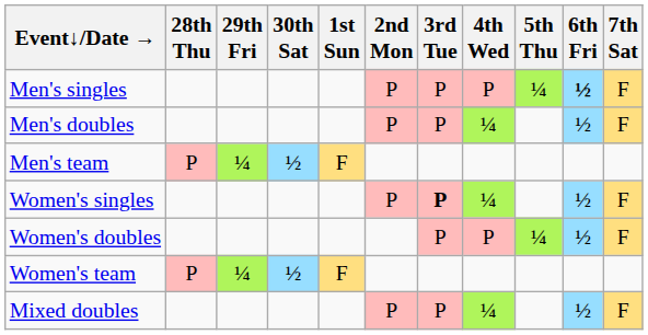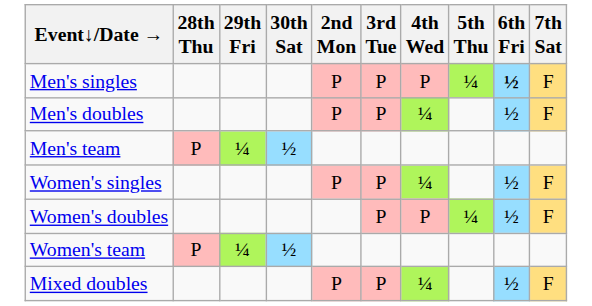 <table class="wikitable" style="margin:0.5em auto; font-size:90%; line-height:1.25em; text-align:center;">
 <tr>
 <th>Event↓/Date →</th>
 <th>28th<br>Thu</th>
 <th>29th<br>Fri</th>
 <th>30th<br>Sat</th>
-<th>1st<br>Sun</th>
 <th>2nd<br>Mon</th>
 <th>3rd<br>Tue</th>
 <th>4th<br>Wed</th>
 <th>5th<br>Thu</th>
 <th>6th<br>Fri</th>
 <th>7th<br>Sat</th>
 </tr>
 <tr>
 <td align="left"><a href='#'>Men's singles</a></td>
-<td></td>
 <td></td>
 <td></td>
 <td></td>
 <td bgcolor="#FFBBBB">P</td>
 <td bgcolor="#FFBBBB">P</td>
 <td bgcolor="#FFBBBB">P</td>
 <td bgcolor="#AFF55B">¼</td>
 <td bgcolor="#97DEFF"><strong>½</strong></td>
 <td bgcolor="#FFDF80">F</td>
 </tr>
 <tr>
 <td align="left"><a href='#'>Men's doubles</a></td>
 <td></td>
 <td></td>
 <td></td>
-<td></td>
 <td bgcolor="#FFBBBB">P</td>
 <td bgcolor="#FFBBBB">P</td>
 <td bgcolor="#AFF55B">¼</td>
 <td></td>
 <td bgcolor="#97DEFF">½</td>
 <td bgcolor="#FFDF80">F</td>
 </tr>
 <tr>
 <td align="left"><a href='#'>Men's team</a></td>
 <td bgcolor="#FFBBBB">P</td>
 <td bgcolor="#AFF55B">¼</td>
 <td bgcolor="#97DEFF">½</td>
-<td bgcolor="#FFDF80">F</td>
 <td></td>
 <td></td>
 <td></td>
 <td></td>
 <td></td>
 <td></td>
 </tr>
 <tr>
 <td align="left"><a href='#'>Women's singles</a></td>
 <td></td>
 <td></td>
 <td></td>
-<td></td>
 <td bgcolor="#FFBBBB">P</td>
-<td bgcolor="#FFBBBB"><strong>P</strong></td>
+<td bgcolor="#FFBBBB">P</td>
 <td bgcolor="#AFF55B">¼</td>
 <td></td>
 <td bgcolor="#97DEFF">½</td>
 <td bgcolor="#FFDF80">F</td>
 </tr>
 <tr>
 <td align="left"><a href='#'>Women's doubles</a></td>
-<td></td>
 <td></td>
 <td></td>
 <td></td>
 <td></td>
 <td bgcolor="#FFBBBB">P</td>
 <td bgcolor="#FFBBBB">P</td>
 <td bgcolor="#AFF55B">¼</td>
 <td bgcolor="#97DEFF">½</td>
 <td bgcolor="#FFDF80">F</td>
 </tr>
 <tr>
 <td align="left"><a href='#'>Women's team</a></td>
 <td bgcolor="#FFBBBB">P</td>
 <td bgcolor="#AFF55B">¼</td>
 <td bgcolor="#97DEFF">½</td>
-<td bgcolor="#FFDF80">F</td>
 <td></td>
 <td></td>
 <td></td>
 <td></td>
 <td></td>
 <td></td>
 </tr>
 <tr>
 <td align="left"><a href='#'>Mixed doubles</a></td>
 <td></td>
 <td></td>
 <td></td>
-<td></td>
 <td bgcolor="#FFBBBB">P</td>
 <td bgcolor="#FFBBBB">P</td>
 <td bgcolor="#AFF55B">¼</td>
 <td></td>
 <td bgcolor="#97DEFF">½</td>
 <td bgcolor="#FFDF80">F</td>
 </tr>
 </table>
